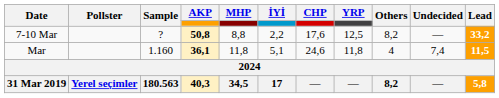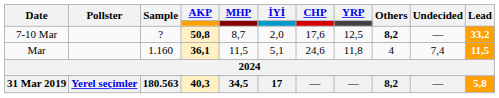 <table class="wikitable mw-collapsible" style="text-align:center; font-size:85%; line-height:14px;">
 <tr>
 <th rowspan="2">Date</th>
 <th rowspan="2">Pollster</th>
 <th rowspan="2">Sample</th>
 <th style="width:3em;"><a href='#'>AKP</a></th>
 <th style="width:3em;"><a href='#'>MHP</a></th>
 <th style="width:3em;"><a href='#'>İYİ</a></th>
 <th style="width:3em;"><a href='#'>CHP</a></th>
 <th style="width:3em;"><a href='#'>YRP</a></th>
 <th rowspan="2">Others</th>
 <th rowspan="2">Undecided</th>
 <th rowspan="2">Lead</th>
 </tr>
 <tr>
 <th style="background:#fda000;"></th>
 <th style="background:#870000;"></th>
 <th style="background:#0099cc;"></th>
 <th style="background:#d40000;"></th>
 <th style="background:#414042;"></th>
 </tr>
 <tr>
 <td>7-10 Mar</td>
 <td></td>
 <td>?</td>
 <th style="background:#FFF1C4">50,8</th>
-<td>8,8</td>
-<td>2,2</td>
+<td>8,7</td>
+<td>2,0</td>
 <td>17,6</td>
 <td>12,5</td>
-<td>8,2</td>
+<td><strong>8,2</strong></td>
 <td>—</td>
 <th style="background:#fda000; color:white;">33,2</th>
 </tr>
 <tr>
 <td>Mar</td>
 <td></td>
 <td>1.160</td>
 <th style="background:#FFF1C4"><strong>36,1</strong></th>
-<td>11,8</td>
+<td>11,5</td>
 <td>5,1</td>
 <td>24,6</td>
 <td>11,8</td>
 <td>4</td>
 <td>7,4</td>
 <th style="background:#fda000; color:white;">11,5</th>
 </tr>
 <tr>
 <th colspan="11">2024</th>
 </tr>
 <tr>
 <th>31 Mar 2019</th>
 <th><a href='#'>Yerel seçimler</a></th>
 <th>180.563</th>
 <th style="background:#FFF1C4"><strong>40,3</strong></th>
 <th>34,5</th>
 <th>17</th>
 <th>—</th>
 <th>—</th>
 <th>8,2</th>
 <th>—</th>
 <th style="background:#fda000; color:white;">5,8</th>
 </tr>
 </table>
